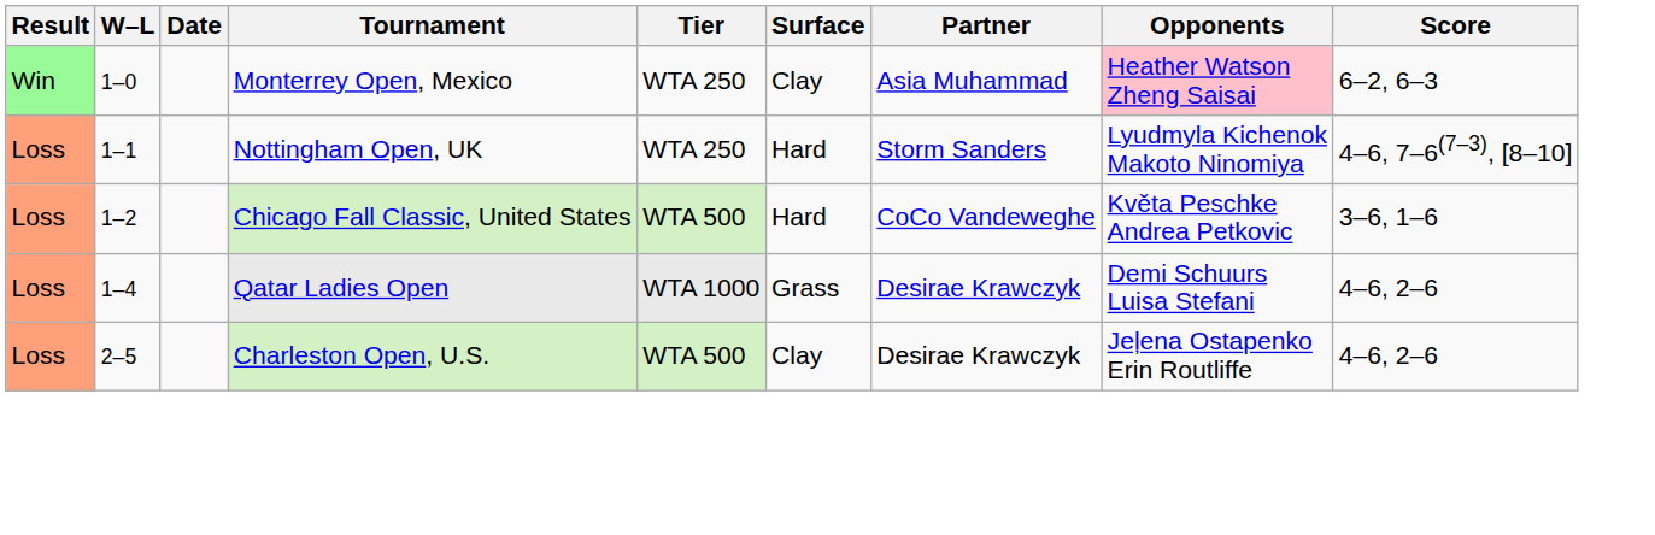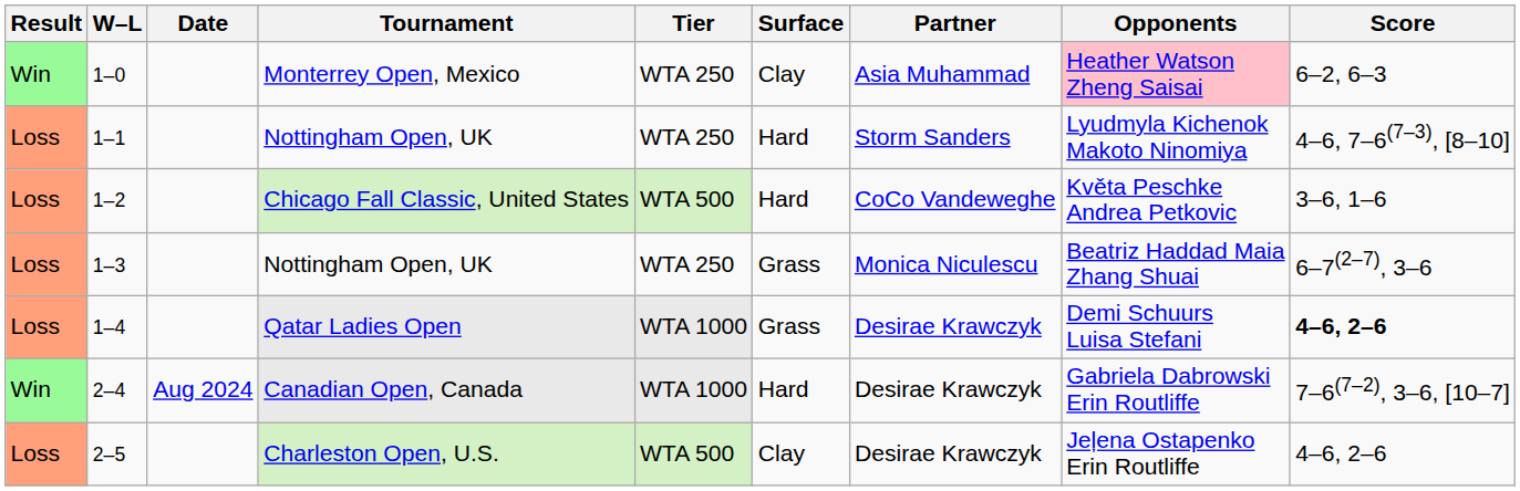 <table class="sortable wikitable">
 <tr>
 <th>Result</th>
 <th class="unsortable">W–L</th>
 <th>Date</th>
 <th>Tournament</th>
 <th>Tier</th>
 <th>Surface</th>
 <th>Partner</th>
 <th>Opponents</th>
 <th class="unsortable">Score</th>
 </tr>
 <tr>
 <td bgcolor=98FB98>Win</td>
 <td><small>1–0</small></td>
 <td><a href='#'></a></td>
 <td><a href='#'>Monterrey Open</a>, Mexico</td>
 <td>WTA 250</td>
 <td>Clay</td>
 <td> <a href='#'>Asia Muhammad</a></td>
 <td style="background: pink;"> <a href='#'>Heather Watson</a> <br>  <a href='#'>Zheng Saisai</a></td>
 <td>6–2, 6–3</td>
 </tr>
 <tr>
 <td bgcolor=FFA07A>Loss</td>
 <td><small>1–1</small></td>
 <td><a href='#'></a></td>
 <td><a href='#'>Nottingham Open</a>, UK</td>
 <td>WTA 250</td>
 <td>Hard</td>
 <td> <a href='#'>Storm Sanders</a></td>
 <td> <a href='#'>Lyudmyla Kichenok</a> <br>  <a href='#'>Makoto Ninomiya</a></td>
 <td>4–6, 7–6<sup>(7–3)</sup>, [8–10]</td>
 </tr>
 <tr>
 <td bgcolor=FFA07A>Loss</td>
 <td><small>1–2</small></td>
 <td><a href='#'></a></td>
 <td bgcolor=d4f1c5><a href='#'>Chicago Fall Classic</a>, United States</td>
 <td bgcolor=d4f1c5>WTA 500</td>
 <td>Hard</td>
 <td> <a href='#'>CoCo Vandeweghe</a></td>
 <td> <a href='#'>Květa Peschke</a> <br>  <a href='#'>Andrea Petkovic</a></td>
 <td>3–6, 1–6</td>
 </tr>
 <tr>
+<td bgcolor=FFA07A>Loss</td>
+<td><small>1–3</small></td>
+<td><a href='#'></a></td>
+<td>Nottingham Open, UK</td>
+<td>WTA 250</td>
+<td>Grass</td>
+<td> <a href='#'>Monica Niculescu</a></td>
+<td> <a href='#'>Beatriz Haddad Maia</a> <br>  <a href='#'>Zhang Shuai</a></td>
+<td>6–7<sup>(2–7)</sup>, 3–6</td>
+</tr>
+<tr>
 <td style="background:#ffa07a;">Loss</td>
 <td><small>1–4</small></td>
 <td><a href='#'></a></td>
 <td bgcolor=e9e9e9><a href='#'>Qatar Ladies Open</a></td>
 <td bgcolor=e9e9e9>WTA 1000</td>
 <td>Grass</td>
 <td> <a href='#'>Desirae Krawczyk</a></td>
 <td> <a href='#'>Demi Schuurs</a> <br>  <a href='#'>Luisa Stefani</a></td>
-<td>4–6, 2–6</td>
+<td><strong>4–6, 2–6</strong></td>
+</tr>
+<tr>
+<td bgcolor=98FB98>Win</td>
+<td><small>2–4</small></td>
+<td><a href='#'>Aug 2024</a></td>
+<td bgcolor=e9e9e9><a href='#'>Canadian Open</a>, Canada</td>
+<td bgcolor=e9e9e9>WTA 1000</td>
+<td>Hard</td>
+<td> Desirae Krawczyk</td>
+<td> <a href='#'>Gabriela Dabrowski</a> <br>  <a href='#'>Erin Routliffe</a></td>
+<td>7–6<sup>(7–2)</sup>, 3–6, [10–7]</td>
 </tr>
 <tr>
 <td style="background:#ffa07a;">Loss</td>
 <td><small>2–5</small></td>
 <td><a href='#'></a></td>
 <td style="background:#d4f1c5;"><a href='#'>Charleston Open</a>, U.S.</td>
 <td style="background:#d4f1c5;">WTA 500</td>
 <td>Clay</td>
 <td> Desirae Krawczyk</td>
 <td> <a href='#'>Jeļena Ostapenko</a> <br>  Erin Routliffe</td>
 <td>4–6, 2–6</td>
 </tr>
 </table>
